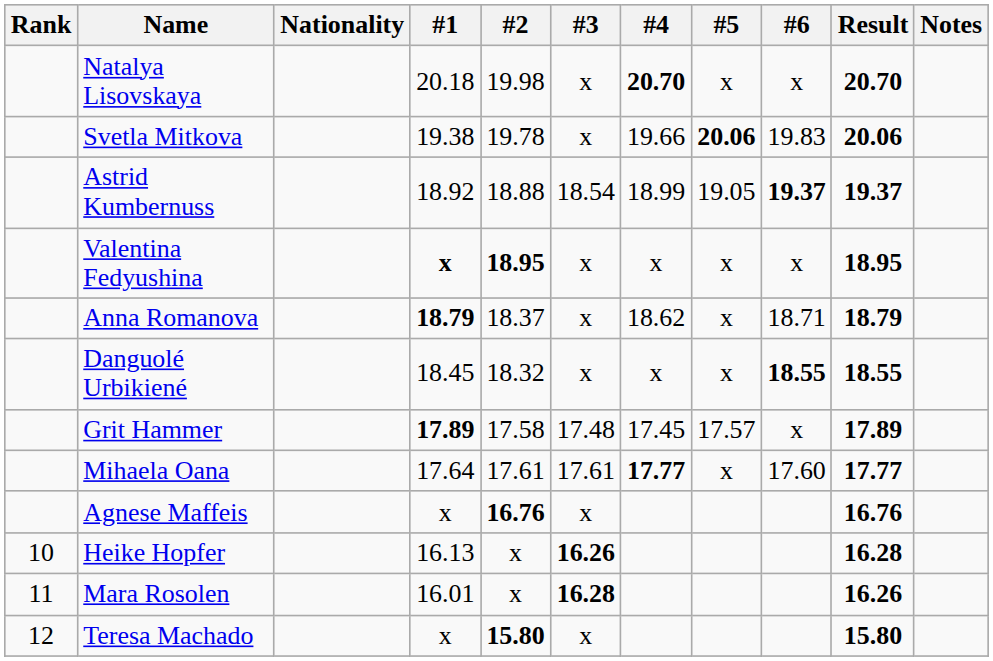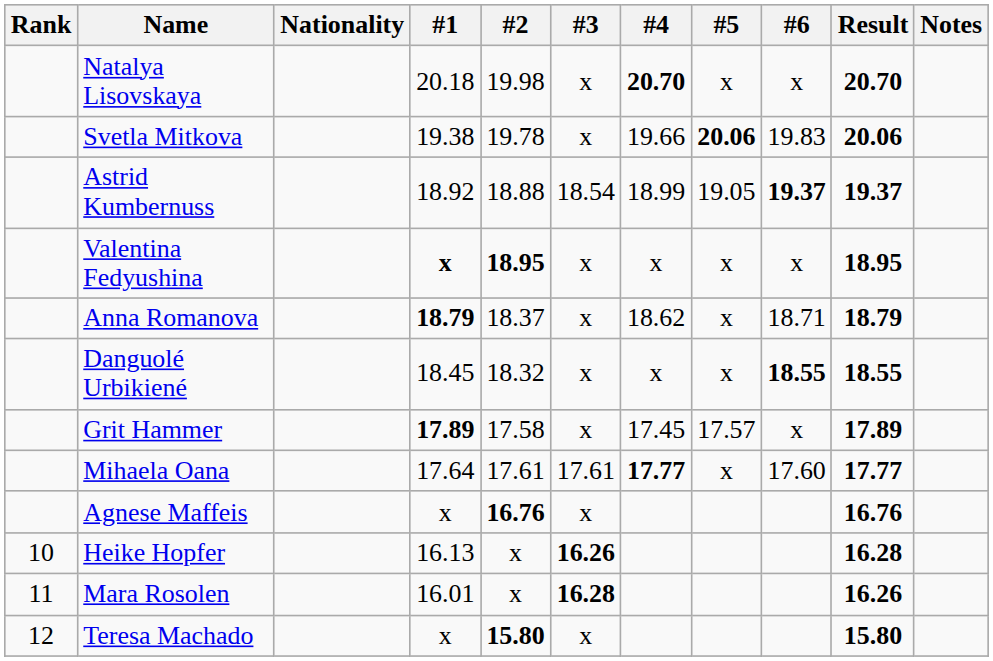 <table class="wikitable sortable" style="text-align:center">
 <tr>
 <th>Rank</th>
 <th>Name</th>
 <th>Nationality</th>
 <th>#1</th>
 <th>#2</th>
 <th>#3</th>
 <th>#4</th>
 <th>#5</th>
 <th>#6</th>
 <th>Result</th>
 <th>Notes</th>
 </tr>
 <tr>
 <td></td>
 <td align="left"><a href='#'>Natalya Lisovskaya</a></td>
 <td align=left></td>
 <td>20.18</td>
 <td>19.98</td>
 <td>x</td>
 <td><strong>20.70</strong></td>
 <td>x</td>
 <td>x</td>
 <td><strong>20.70</strong></td>
 <td></td>
 </tr>
 <tr>
 <td></td>
 <td align="left"><a href='#'>Svetla Mitkova</a></td>
 <td align=left></td>
 <td>19.38</td>
 <td>19.78</td>
 <td>x</td>
 <td>19.66</td>
 <td><strong>20.06</strong></td>
 <td>19.83</td>
 <td><strong>20.06</strong></td>
 <td></td>
 </tr>
 <tr>
 <td></td>
 <td align="left"><a href='#'>Astrid Kumbernuss</a></td>
 <td align=left></td>
 <td>18.92</td>
 <td>18.88</td>
 <td>18.54</td>
 <td>18.99</td>
 <td>19.05</td>
 <td><strong>19.37</strong></td>
 <td><strong>19.37</strong></td>
 <td></td>
 </tr>
 <tr>
 <td></td>
 <td align="left"><a href='#'>Valentina Fedyushina</a></td>
 <td align=left></td>
 <td><strong>x</strong></td>
 <td><strong>18.95</strong></td>
 <td>x</td>
 <td>x</td>
 <td>x</td>
 <td>x</td>
 <td><strong>18.95</strong></td>
 <td></td>
 </tr>
 <tr>
 <td></td>
 <td align="left"><a href='#'>Anna Romanova</a></td>
 <td align=left></td>
 <td><strong>18.79</strong></td>
 <td>18.37</td>
 <td>x</td>
 <td>18.62</td>
 <td>x</td>
 <td>18.71</td>
 <td><strong>18.79</strong></td>
 <td></td>
 </tr>
 <tr>
 <td></td>
 <td align="left"><a href='#'>Danguolé Urbikiené</a></td>
 <td align=left></td>
 <td>18.45</td>
 <td>18.32</td>
 <td>x</td>
 <td>x</td>
 <td>x</td>
 <td><strong>18.55</strong></td>
 <td><strong>18.55</strong></td>
 <td></td>
 </tr>
 <tr>
 <td></td>
 <td align="left"><a href='#'>Grit Hammer</a></td>
 <td align=left></td>
 <td><strong>17.89</strong></td>
 <td>17.58</td>
-<td>17.48</td>
+<td>x</td>
 <td>17.45</td>
 <td>17.57</td>
 <td>x</td>
 <td><strong>17.89</strong></td>
 <td></td>
 </tr>
 <tr>
 <td></td>
 <td align="left"><a href='#'>Mihaela Oana</a></td>
 <td align=left></td>
 <td>17.64</td>
 <td>17.61</td>
 <td>17.61</td>
 <td><strong>17.77</strong></td>
 <td>x</td>
 <td>17.60</td>
 <td><strong>17.77</strong></td>
 <td></td>
 </tr>
 <tr>
 <td></td>
 <td align="left"><a href='#'>Agnese Maffeis</a></td>
 <td align=left></td>
 <td>x</td>
 <td><strong>16.76</strong></td>
 <td>x</td>
 <td></td>
 <td></td>
 <td></td>
 <td><strong>16.76</strong></td>
 <td></td>
 </tr>
 <tr>
 <td>10</td>
 <td align="left"><a href='#'>Heike Hopfer</a></td>
 <td align=left></td>
 <td>16.13</td>
 <td>x</td>
 <td><strong>16.26</strong></td>
 <td></td>
 <td></td>
 <td></td>
 <td><strong>16.28</strong></td>
 <td></td>
 </tr>
 <tr>
 <td>11</td>
 <td align="left"><a href='#'>Mara Rosolen</a></td>
 <td align=left></td>
 <td>16.01</td>
 <td>x</td>
 <td><strong>16.28</strong></td>
 <td></td>
 <td></td>
 <td></td>
 <td><strong>16.26</strong></td>
 <td></td>
 </tr>
 <tr>
 <td>12</td>
 <td align="left"><a href='#'>Teresa Machado</a></td>
 <td align=left></td>
 <td>x</td>
 <td><strong>15.80</strong></td>
 <td>x</td>
 <td></td>
 <td></td>
 <td></td>
 <td><strong>15.80</strong></td>
 <td></td>
 </tr>
 </table>
